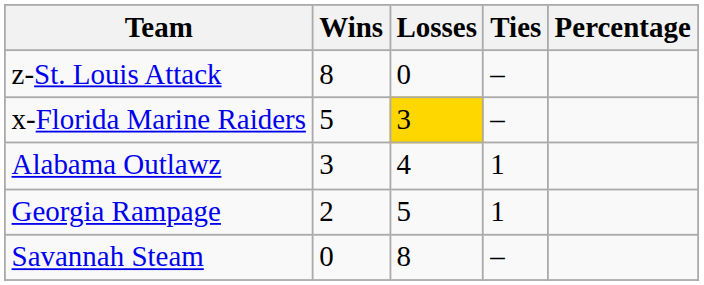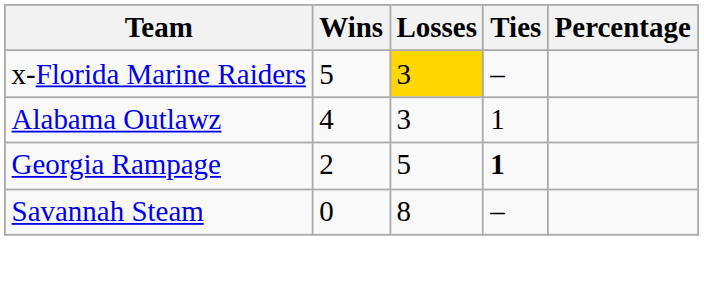 <table class="wikitable">
 <tr>
 <th>Team</th>
 <th>Wins</th>
 <th>Losses</th>
 <th>Ties</th>
 <th>Percentage</th>
-</tr>
-<tr>
-<td>z-<a href='#'>St. Louis Attack</a></td>
-<td>8</td>
-<td>0</td>
-<td>–</td>
-<td></td>
 </tr>
 <tr>
 <td>x-<a href='#'>Florida Marine Raiders</a></td>
 <td>5</td>
 <td style="background: gold;">3</td>
 <td>–</td>
 <td></td>
 </tr>
 <tr>
 <td><a href='#'>Alabama Outlawz</a></td>
+<td>4</td>
 <td>3</td>
-<td>4</td>
 <td>1</td>
 <td></td>
 </tr>
 <tr>
 <td><a href='#'>Georgia Rampage</a></td>
 <td>2</td>
 <td>5</td>
-<td>1</td>
+<td><strong>1</strong></td>
 <td></td>
 </tr>
 <tr>
 <td><a href='#'>Savannah Steam</a></td>
 <td>0</td>
 <td>8</td>
 <td>–</td>
 <td></td>
 </tr>
 </table>
